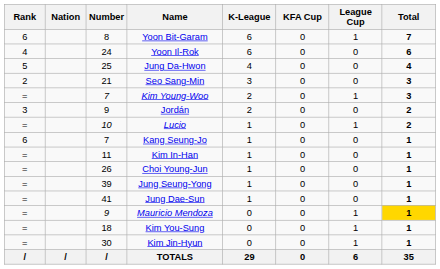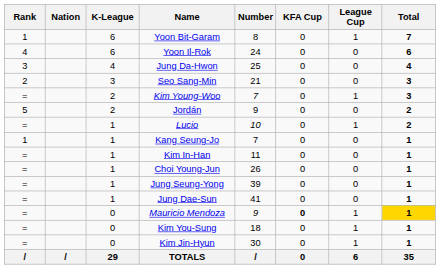 <table class="wikitable" style="font-size: 95%; text-align: center;">
 <tr>
 <th width=60>Rank</th>
 <th width=60>Nation</th>
+<th width=80>K-League</th>
+<th width=150>Name</th>
 <th width=60>Number</th>
-<th width=150>Name</th>
-<th width=80>K-League</th>
 <th width=80>KFA Cup</th>
 <th width=80>League Cup</th>
 <th width=80>Total</th>
 </tr>
 <tr>
+<td>1</td>
+<td></td>
 <td>6</td>
-<td></td>
+<td><a href='#'>Yoon Bit-Garam</a></td>
 <td>8</td>
-<td><a href='#'>Yoon Bit-Garam</a></td>
-<td>6</td>
 <td>0</td>
 <td>1</td>
 <td><strong>7</strong></td>
 </tr>
 <tr>
 <td>4</td>
 <td></td>
+<td>6</td>
+<td><a href='#'>Yoon Il-Rok</a></td>
 <td>24</td>
-<td><a href='#'>Yoon Il-Rok</a></td>
-<td>6</td>
 <td>0</td>
 <td>0</td>
 <td><strong>6</strong></td>
 </tr>
 <tr>
-<td>5</td>
+<td>3</td>
 <td></td>
+<td>4</td>
+<td><a href='#'>Jung Da-Hwon</a></td>
 <td>25</td>
-<td><a href='#'>Jung Da-Hwon</a></td>
-<td>4</td>
 <td>0</td>
 <td>0</td>
 <td><strong>4</strong></td>
 </tr>
 <tr>
 <td>2</td>
 <td></td>
+<td>3</td>
+<td><a href='#'>Seo Sang-Min</a></td>
 <td>21</td>
-<td><a href='#'>Seo Sang-Min</a></td>
-<td>3</td>
 <td>0</td>
 <td>0</td>
 <td><strong>3</strong></td>
 </tr>
 <tr>
 <td>=</td>
 <td></td>
+<td>2</td>
+<td><em><a href='#'>Kim Young-Woo</a></em></td>
 <td><em>7</em></td>
-<td><em><a href='#'>Kim Young-Woo</a></em></td>
-<td>2</td>
 <td>0</td>
 <td>1</td>
 <td><strong>3</strong></td>
 </tr>
 <tr>
-<td>3</td>
+<td>5</td>
 <td></td>
+<td>2</td>
+<td><a href='#'>Jordán</a></td>
 <td>9</td>
-<td><a href='#'>Jordán</a></td>
-<td>2</td>
 <td>0</td>
 <td>0</td>
 <td><strong>2</strong></td>
 </tr>
 <tr>
 <td>=</td>
 <td></td>
+<td>1</td>
+<td><em><a href='#'>Lucio</a></em></td>
 <td><em>10</em></td>
-<td><em><a href='#'>Lucio</a></em></td>
-<td>1</td>
 <td>0</td>
 <td>1</td>
 <td><strong>2</strong></td>
 </tr>
 <tr>
-<td>6</td>
+<td>1</td>
 <td></td>
+<td>1</td>
+<td><a href='#'>Kang Seung-Jo</a></td>
 <td>7</td>
-<td><a href='#'>Kang Seung-Jo</a></td>
-<td>1</td>
 <td>0</td>
 <td>0</td>
 <td><strong>1</strong></td>
 </tr>
 <tr>
 <td>=</td>
 <td></td>
+<td>1</td>
+<td><a href='#'>Kim In-Han</a></td>
 <td>11</td>
-<td><a href='#'>Kim In-Han</a></td>
-<td>1</td>
 <td>0</td>
 <td>0</td>
 <td><strong>1</strong></td>
 </tr>
 <tr>
 <td>=</td>
 <td></td>
+<td>1</td>
+<td><a href='#'>Choi Young-Jun</a></td>
 <td>26</td>
-<td><a href='#'>Choi Young-Jun</a></td>
-<td>1</td>
 <td>0</td>
 <td>0</td>
 <td><strong>1</strong></td>
 </tr>
 <tr>
 <td>=</td>
 <td></td>
+<td>1</td>
+<td><a href='#'>Jung Seung-Yong</a></td>
 <td>39</td>
-<td><a href='#'>Jung Seung-Yong</a></td>
-<td>1</td>
 <td>0</td>
 <td>0</td>
 <td><strong>1</strong></td>
 </tr>
 <tr>
 <td>=</td>
 <td></td>
+<td>1</td>
+<td><a href='#'>Jung Dae-Sun</a></td>
 <td>41</td>
-<td><a href='#'>Jung Dae-Sun</a></td>
-<td>1</td>
 <td>0</td>
 <td>0</td>
 <td><strong>1</strong></td>
 </tr>
 <tr>
 <td>=</td>
 <td></td>
+<td>0</td>
+<td><em><a href='#'>Mauricio Mendoza</a></em></td>
 <td><em>9</em></td>
-<td><em><a href='#'>Mauricio Mendoza</a></em></td>
-<td>0</td>
-<td>0</td>
+<td><strong>0</strong></td>
 <td>1</td>
 <td style="background: gold;"><strong>1</strong></td>
 </tr>
 <tr>
 <td>=</td>
 <td></td>
+<td>0</td>
+<td><a href='#'>Kim You-Sung</a></td>
 <td>18</td>
-<td><a href='#'>Kim You-Sung</a></td>
-<td>0</td>
 <td>0</td>
 <td>1</td>
 <td><strong>1</strong></td>
 </tr>
 <tr>
 <td>=</td>
 <td></td>
+<td>0</td>
+<td><a href='#'>Kim Jin-Hyun</a></td>
 <td>30</td>
-<td><a href='#'>Kim Jin-Hyun</a></td>
-<td>0</td>
 <td>0</td>
 <td>1</td>
 <td><strong>1</strong></td>
 </tr>
 <tr>
 <th>/</th>
 <th>/</th>
+<th>29</th>
+<th>TOTALS</th>
 <th>/</th>
-<th>TOTALS</th>
-<th>29</th>
 <th>0</th>
 <th>6</th>
 <th>35</th>
 </tr>
 </table>
